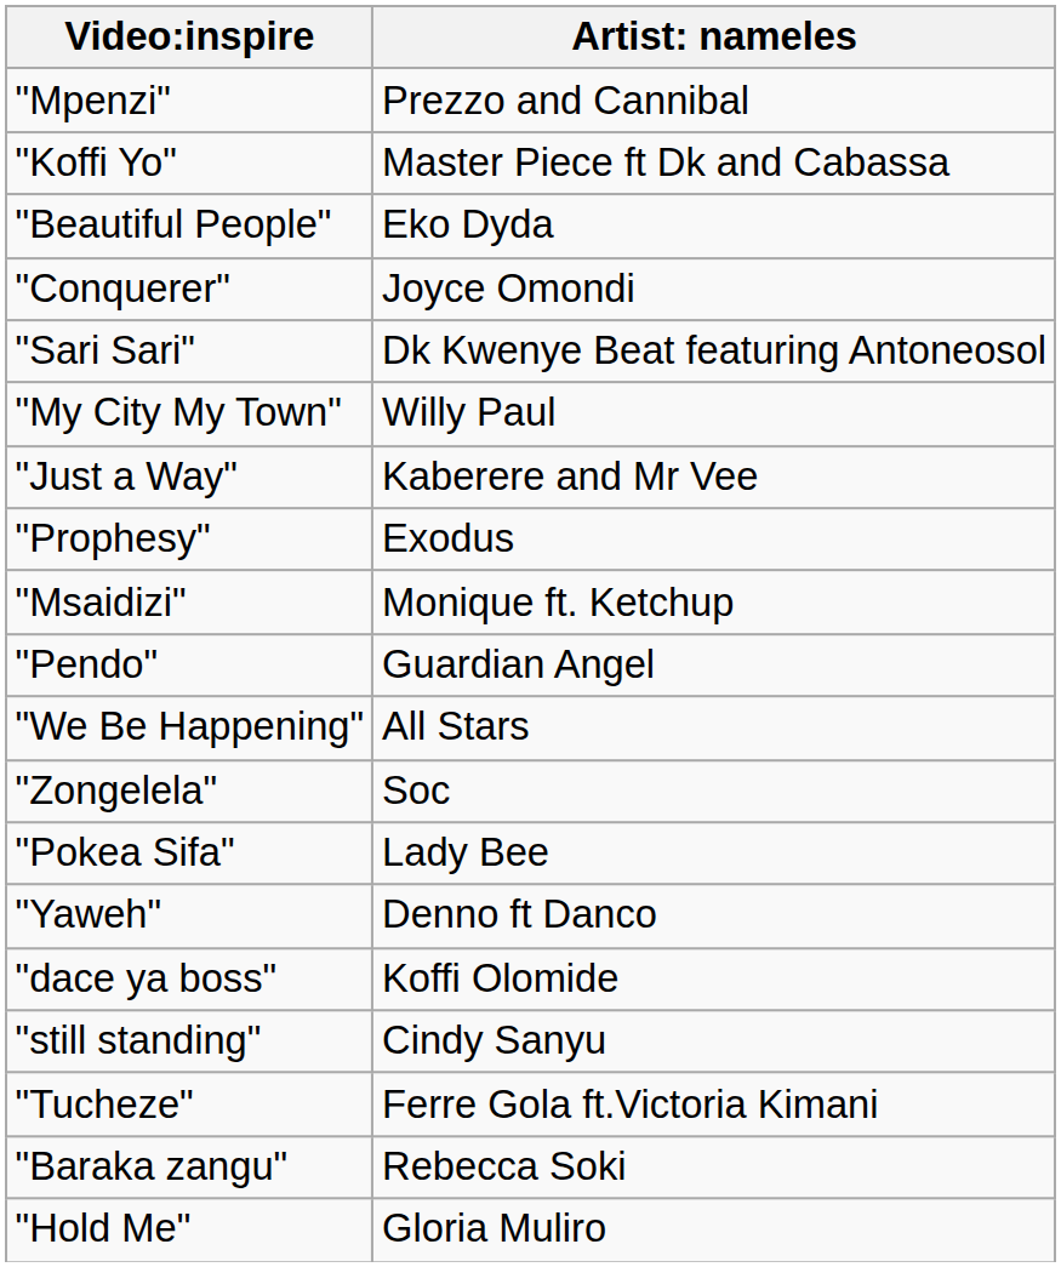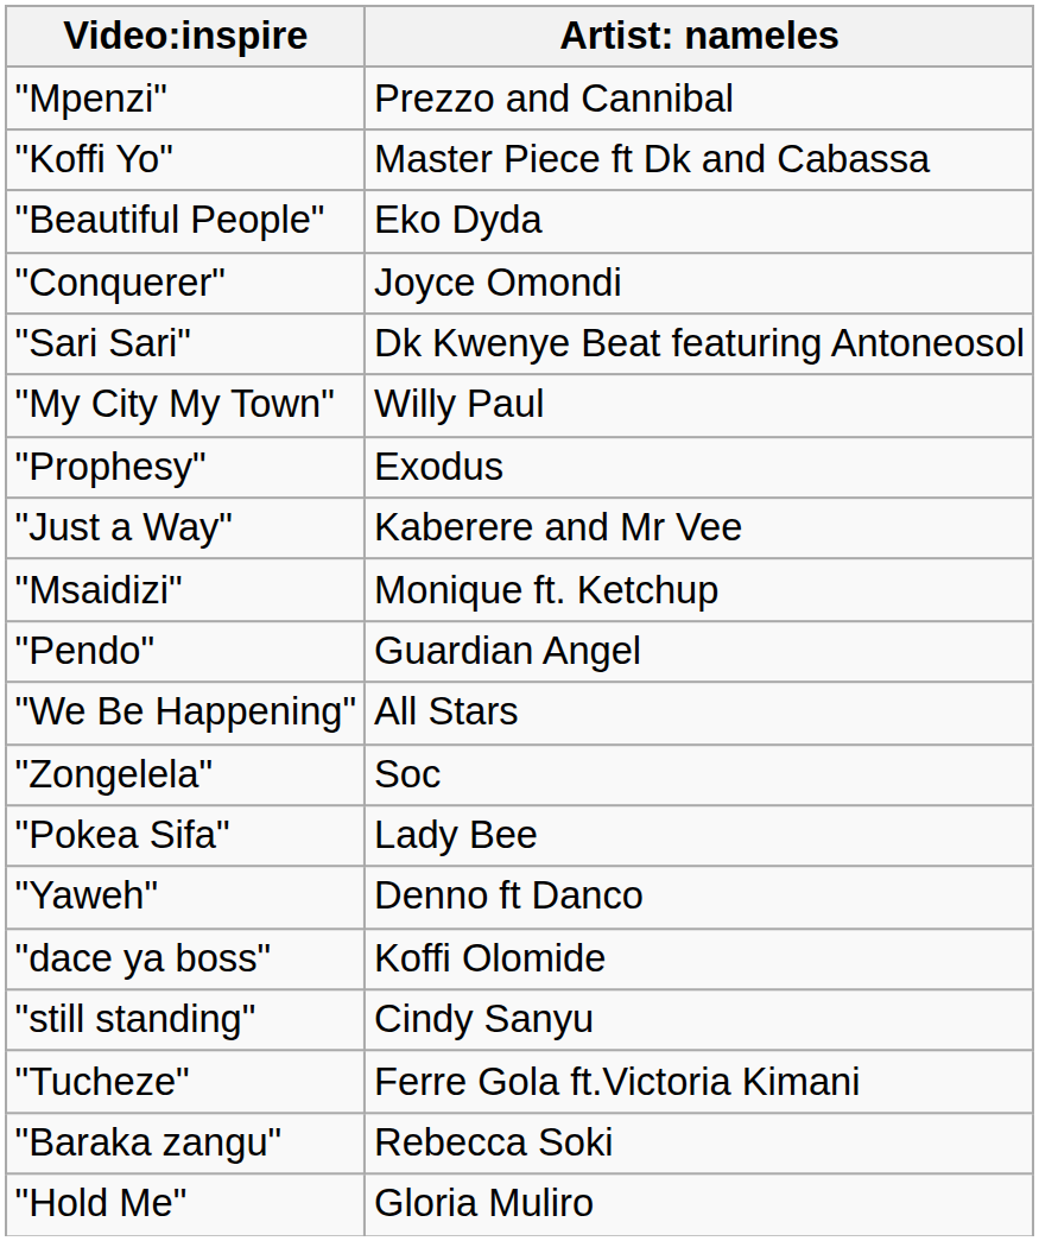 <table class="wikitable">
 <tr>
 <th>Video:inspire</th>
 <th>Artist: nameles</th>
 </tr>
 <tr>
 <td>"Mpenzi"</td>
 <td>Prezzo and Cannibal</td>
 </tr>
 <tr>
 <td>"Koffi Yo"</td>
 <td>Master Piece ft Dk and Cabassa</td>
 </tr>
 <tr>
 <td>"Beautiful People"</td>
 <td>Eko Dyda</td>
 </tr>
 <tr>
 <td>"Conquerer"</td>
 <td>Joyce Omondi</td>
 </tr>
 <tr>
 <td>"Sari Sari"</td>
 <td>Dk Kwenye Beat featuring Antoneosol</td>
 </tr>
 <tr>
 <td>"My City My Town"</td>
 <td>Willy Paul</td>
 </tr>
 <tr>
+<td>"Prophesy"</td>
+<td>Exodus</td>
+</tr>
+<tr>
 <td>"Just a Way"</td>
 <td>Kaberere and Mr Vee</td>
-</tr>
-<tr>
-<td>"Prophesy"</td>
-<td>Exodus</td>
 </tr>
 <tr>
 <td>"Msaidizi"</td>
 <td>Monique ft. Ketchup</td>
 </tr>
 <tr>
 <td>"Pendo"</td>
 <td>Guardian Angel</td>
 </tr>
 <tr>
 <td>"We Be Happening"</td>
 <td>All Stars</td>
 </tr>
 <tr>
 <td>"Zongelela"</td>
 <td>Soc</td>
 </tr>
 <tr>
 <td>"Pokea Sifa"</td>
 <td>Lady Bee</td>
 </tr>
 <tr>
 <td>"Yaweh"</td>
 <td>Denno ft Danco</td>
 </tr>
 <tr>
 <td>"dace ya boss"</td>
 <td>Koffi Olomide</td>
 </tr>
 <tr>
 <td>"still standing"</td>
 <td>Cindy Sanyu</td>
 </tr>
 <tr>
 <td>"Tucheze"</td>
 <td>Ferre Gola ft.Victoria Kimani</td>
 </tr>
 <tr>
 <td>"Baraka zangu"</td>
 <td>Rebecca Soki</td>
 </tr>
 <tr>
 <td>"Hold Me"</td>
 <td>Gloria Muliro</td>
 </tr>
 </table>
